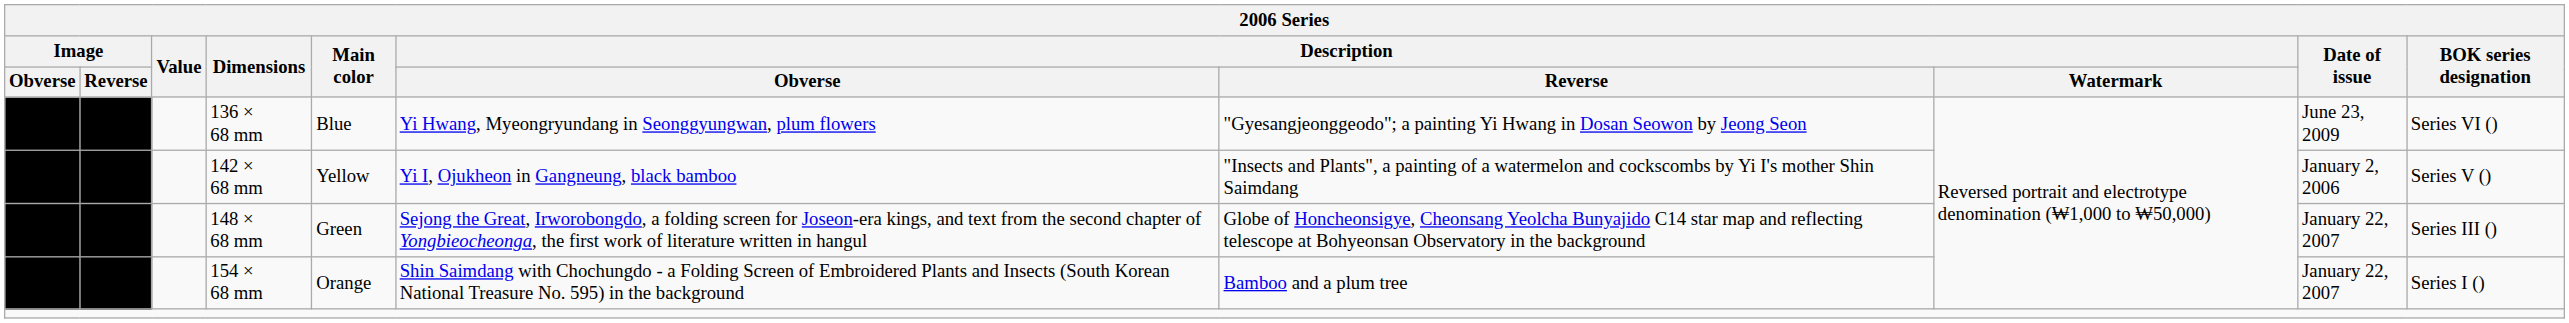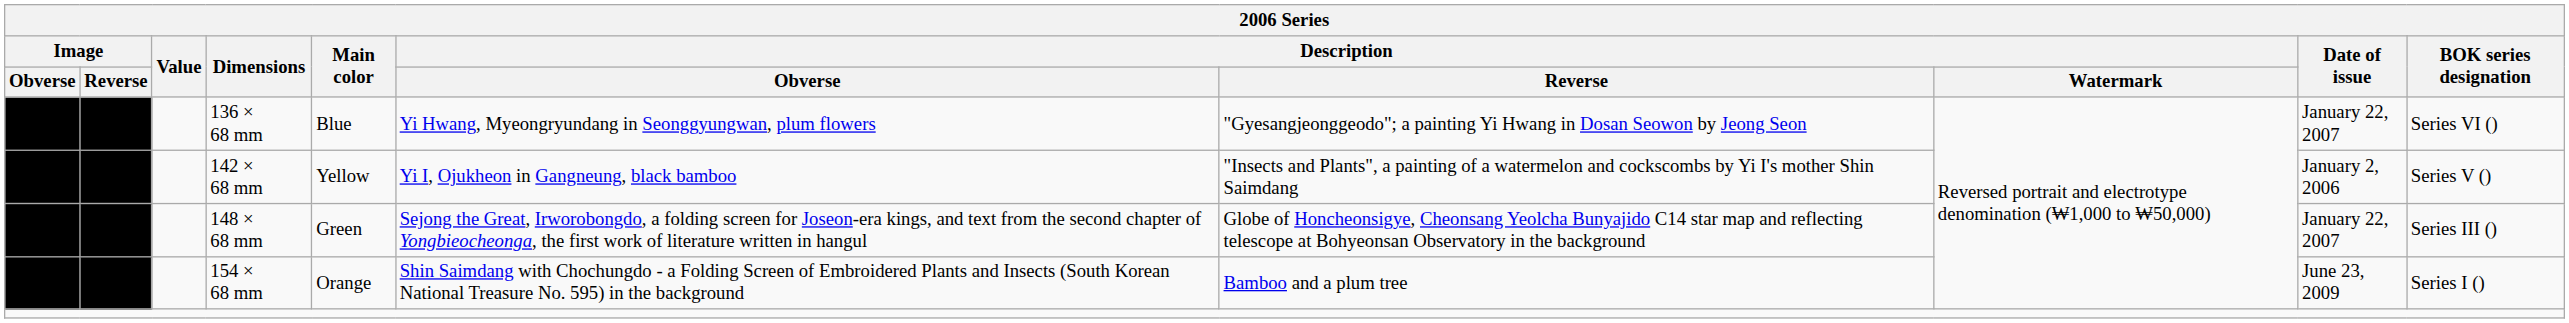 <table class="wikitable" style="font-size: 90%">
 <tr>
 <th colspan="10">2006 Series </th>
 </tr>
 <tr>
 <th colspan="2">Image</th>
 <th rowspan="2">Value</th>
 <th rowspan="2">Dimensions</th>
 <th rowspan="2">Main color</th>
 <th colspan="3">Description</th>
 <th rowspan="2">Date of issue</th>
 <th rowspan="2">BOK series designation</th>
 </tr>
 <tr>
 <th>Obverse</th>
 <th>Reverse</th>
 <th>Obverse</th>
 <th>Reverse</th>
 <th>Watermark</th>
 </tr>
 <tr>
 <td style="text-align:center; background:#000;"></td>
 <td style="text-align:center; background:#000;"></td>
 <td></td>
 <td>136 × 68 mm</td>
 <td>Blue</td>
 <td><a href='#'>Yi Hwang</a>, Myeongryundang in <a href='#'>Seonggyungwan</a>, <a href='#'>plum flowers</a></td>
 <td>"Gyesangjeonggeodo"; a painting Yi Hwang in <a href='#'>Dosan Seowon</a> by <a href='#'>Jeong Seon</a></td>
 <td rowspan="4">Reversed portrait and electrotype denomination (₩1,000 to ₩50,000)</td>
-<td>June 23, 2009</td>
+<td>January 22, 2007</td>
 <td>Series VI ()</td>
 </tr>
 <tr>
 <td style="text-align:center; background:#000;"></td>
 <td style="text-align:center; background:#000;"></td>
 <td></td>
 <td>142 × 68 mm</td>
 <td>Yellow</td>
 <td><a href='#'>Yi I</a>, <a href='#'>Ojukheon</a> in <a href='#'>Gangneung</a>, <a href='#'>black bamboo</a></td>
 <td>"Insects and Plants", a painting of a watermelon and cockscombs by Yi I's mother Shin Saimdang</td>
 <td>January 2, 2006</td>
 <td>Series V ()</td>
 </tr>
 <tr>
 <td style="text-align:center; background:#000;"></td>
 <td style="text-align:center; background:#000;"></td>
 <td></td>
 <td>148 × 68 mm</td>
 <td>Green</td>
 <td><a href='#'>Sejong the Great</a>, <a href='#'>Irworobongdo</a>, a folding screen for <a href='#'>Joseon</a>-era kings, and text from the second chapter of <em><a href='#'>Yongbieocheonga</a></em>, the first work of literature written in hangul</td>
 <td>Globe of <a href='#'>Honcheonsigye</a>, <a href='#'>Cheonsang Yeolcha Bunyajido</a> C14 star map and reflecting telescope at Bohyeonsan Observatory in the background</td>
 <td>January 22, 2007</td>
 <td>Series III ()</td>
 </tr>
 <tr>
 <td style="text-align:center; background:#000;"></td>
 <td style="text-align:center; background:#000;"></td>
 <td></td>
 <td>154 × 68 mm</td>
 <td>Orange</td>
 <td><a href='#'>Shin Saimdang</a> with Chochungdo - a Folding Screen of Embroidered Plants and Insects (South Korean National Treasure No. 595) in the background</td>
 <td><a href='#'>Bamboo</a> and a plum tree</td>
-<td>January 22, 2007</td>
+<td>June 23, 2009</td>
 <td>Series I ()</td>
 </tr>
 <tr>
 <td colspan="10"></td>
 </tr>
 </table>
